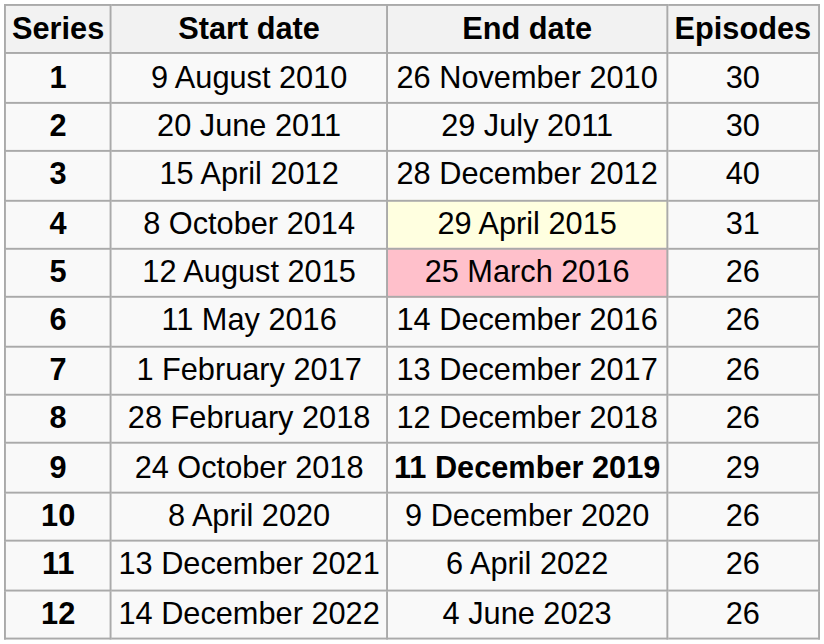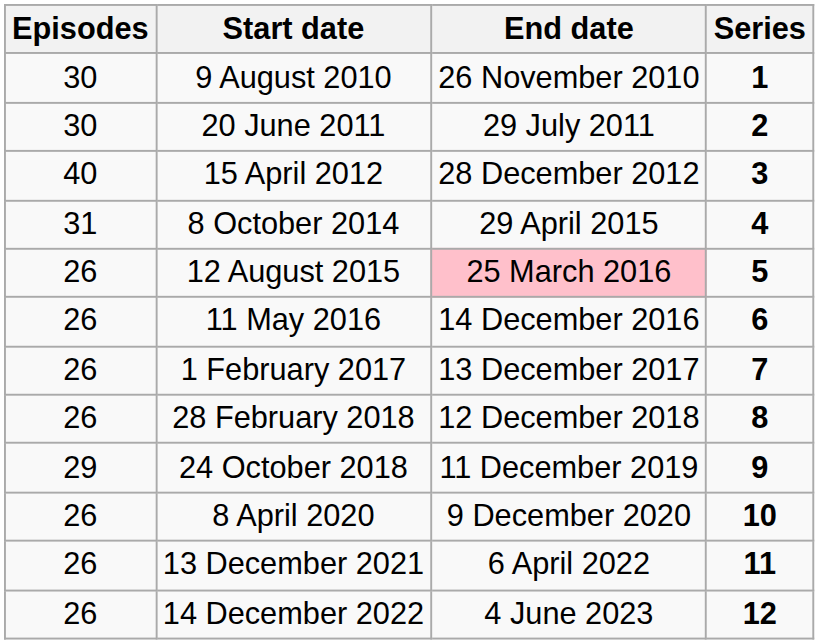 <table class="wikitable" style="text-align:center;">
 <tr>
-<th>Series</th>
+<th>Episodes</th>
 <th>Start date</th>
 <th>End date</th>
-<th>Episodes</th>
+<th>Series</th>
 </tr>
 <tr>
-<td><strong>1</strong></td>
+<td>30</td>
 <td>9 August 2010</td>
 <td>26 November 2010</td>
-<td>30</td>
+<td><strong>1</strong></td>
 </tr>
 <tr>
-<td><strong>2</strong></td>
+<td>30</td>
 <td>20 June 2011</td>
 <td>29 July 2011</td>
-<td>30</td>
+<td><strong>2</strong></td>
 </tr>
 <tr>
-<td><strong>3</strong></td>
+<td>40</td>
 <td>15 April 2012</td>
 <td>28 December 2012</td>
-<td>40</td>
+<td><strong>3</strong></td>
 </tr>
 <tr>
+<td>31</td>
+<td>8 October 2014</td>
+<td>29 April 2015</td>
 <td><strong>4</strong></td>
-<td>8 October 2014</td>
-<td style="background: lightyellow;">29 April 2015</td>
-<td>31</td>
 </tr>
 <tr>
-<td><strong>5</strong></td>
+<td>26</td>
 <td>12 August 2015</td>
 <td style="background: pink;">25 March 2016</td>
-<td>26</td>
+<td><strong>5</strong></td>
 </tr>
 <tr>
-<td><strong>6</strong></td>
+<td>26</td>
 <td>11 May 2016</td>
 <td>14 December 2016</td>
-<td>26</td>
+<td><strong>6</strong></td>
 </tr>
 <tr>
-<td><strong>7</strong></td>
+<td>26</td>
 <td>1 February 2017</td>
 <td>13 December 2017</td>
-<td>26</td>
+<td><strong>7</strong></td>
 </tr>
 <tr>
-<td><strong>8</strong></td>
+<td>26</td>
 <td>28 February 2018</td>
 <td>12 December 2018</td>
-<td>26</td>
+<td><strong>8</strong></td>
 </tr>
 <tr>
+<td>29</td>
+<td>24 October 2018</td>
+<td>11 December 2019</td>
 <td><strong>9</strong></td>
-<td>24 October 2018</td>
-<td><strong>11 December 2019</strong></td>
-<td>29</td>
 </tr>
 <tr>
-<td><strong>10</strong></td>
+<td>26</td>
 <td>8 April 2020</td>
 <td>9 December 2020</td>
-<td>26</td>
+<td><strong>10</strong></td>
 </tr>
 <tr>
-<td><strong>11</strong></td>
+<td>26</td>
 <td>13 December 2021</td>
 <td>6 April 2022</td>
-<td>26</td>
+<td><strong>11</strong></td>
 </tr>
 <tr>
-<td><strong>12</strong></td>
+<td>26</td>
 <td>14 December 2022</td>
 <td>4 June 2023</td>
-<td>26</td>
+<td><strong>12</strong></td>
 </tr>
 </table>
